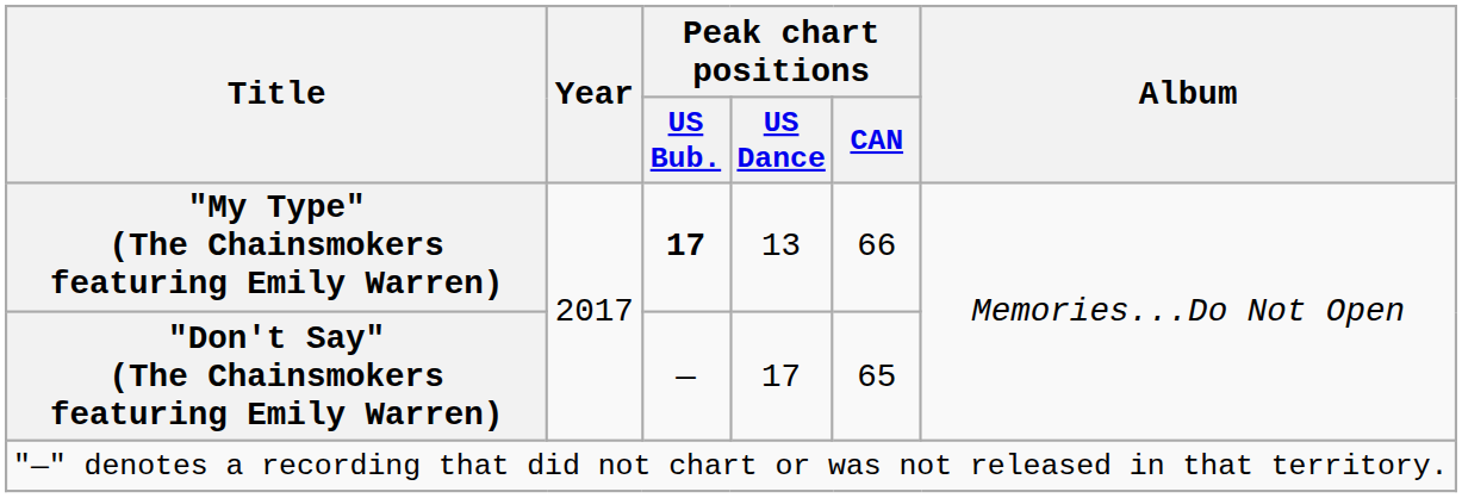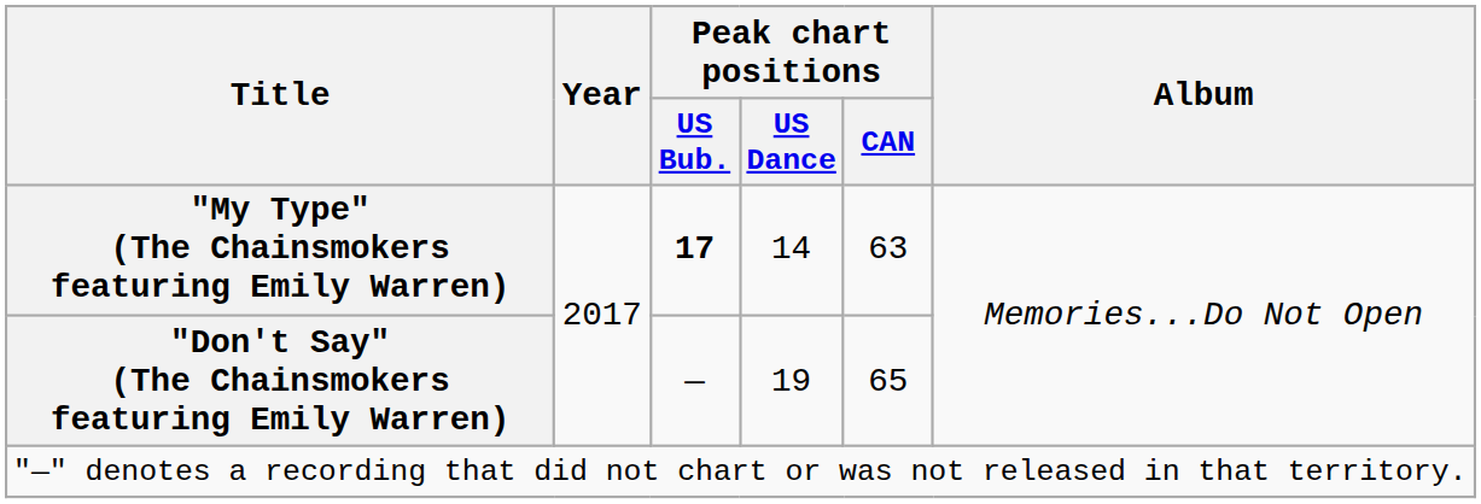 <table class="wikitable plainrowheaders" style="text-align:center;">
 <tr>
 <th scope="col" rowspan="2" style="width:16em;">Title</th>
 <th scope="col" rowspan="2" style="width:1em;">Year</th>
 <th scope="col" colspan="3">Peak chart positions</th>
 <th scope="col" rowspan="2">Album</th>
 </tr>
 <tr>
 <th scope="col" style="width:2.5em;font-size:90%;"><a href='#'>US<br>Bub.</a><br></th>
 <th scope="col" style="width:2.5em;font-size:90%;"><a href='#'>US<br>Dance</a><br></th>
 <th scope="col" style="width:2.5em;font-size:90%;"><a href='#'>CAN</a><br></th>
 </tr>
 <tr>
 <th scope="row">"My Type"<br><span>(The Chainsmokers featuring Emily Warren)</span></th>
 <td rowspan="2">2017</td>
 <td><strong>17</strong></td>
-<td>13</td>
-<td>66</td>
+<td>14</td>
+<td>63</td>
 <td rowspan="2"><em>Memories...Do Not Open</em></td>
 </tr>
 <tr>
 <th scope="row">"Don't Say"<br><span>(The Chainsmokers featuring Emily Warren)</span></th>
 <td>—</td>
-<td>17</td>
+<td>19</td>
 <td>65</td>
 </tr>
 <tr>
 <td colspan="6" style="font-size:90%">"—" denotes a recording that did not chart or was not released in that territory.</td>
 </tr>
 </table>
